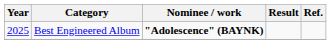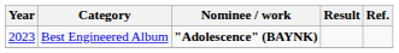 <table class="wikitable sortable">
 <tr>
 <th>Year</th>
 <th>Category</th>
 <th>Nominee / work</th>
 <th>Result</th>
 <th>Ref.</th>
 </tr>
 <tr>
-<td><a href='#'>2025</a></td>
+<td><a href='#'>2023</a></td>
 <td><a href='#'>Best Engineered Album</a></td>
 <td><strong>"Adolescence" (BAYNK)</strong></td>
 <td></td>
 <td></td>
 </tr>
 <tr>
 </tr>
 </table>
